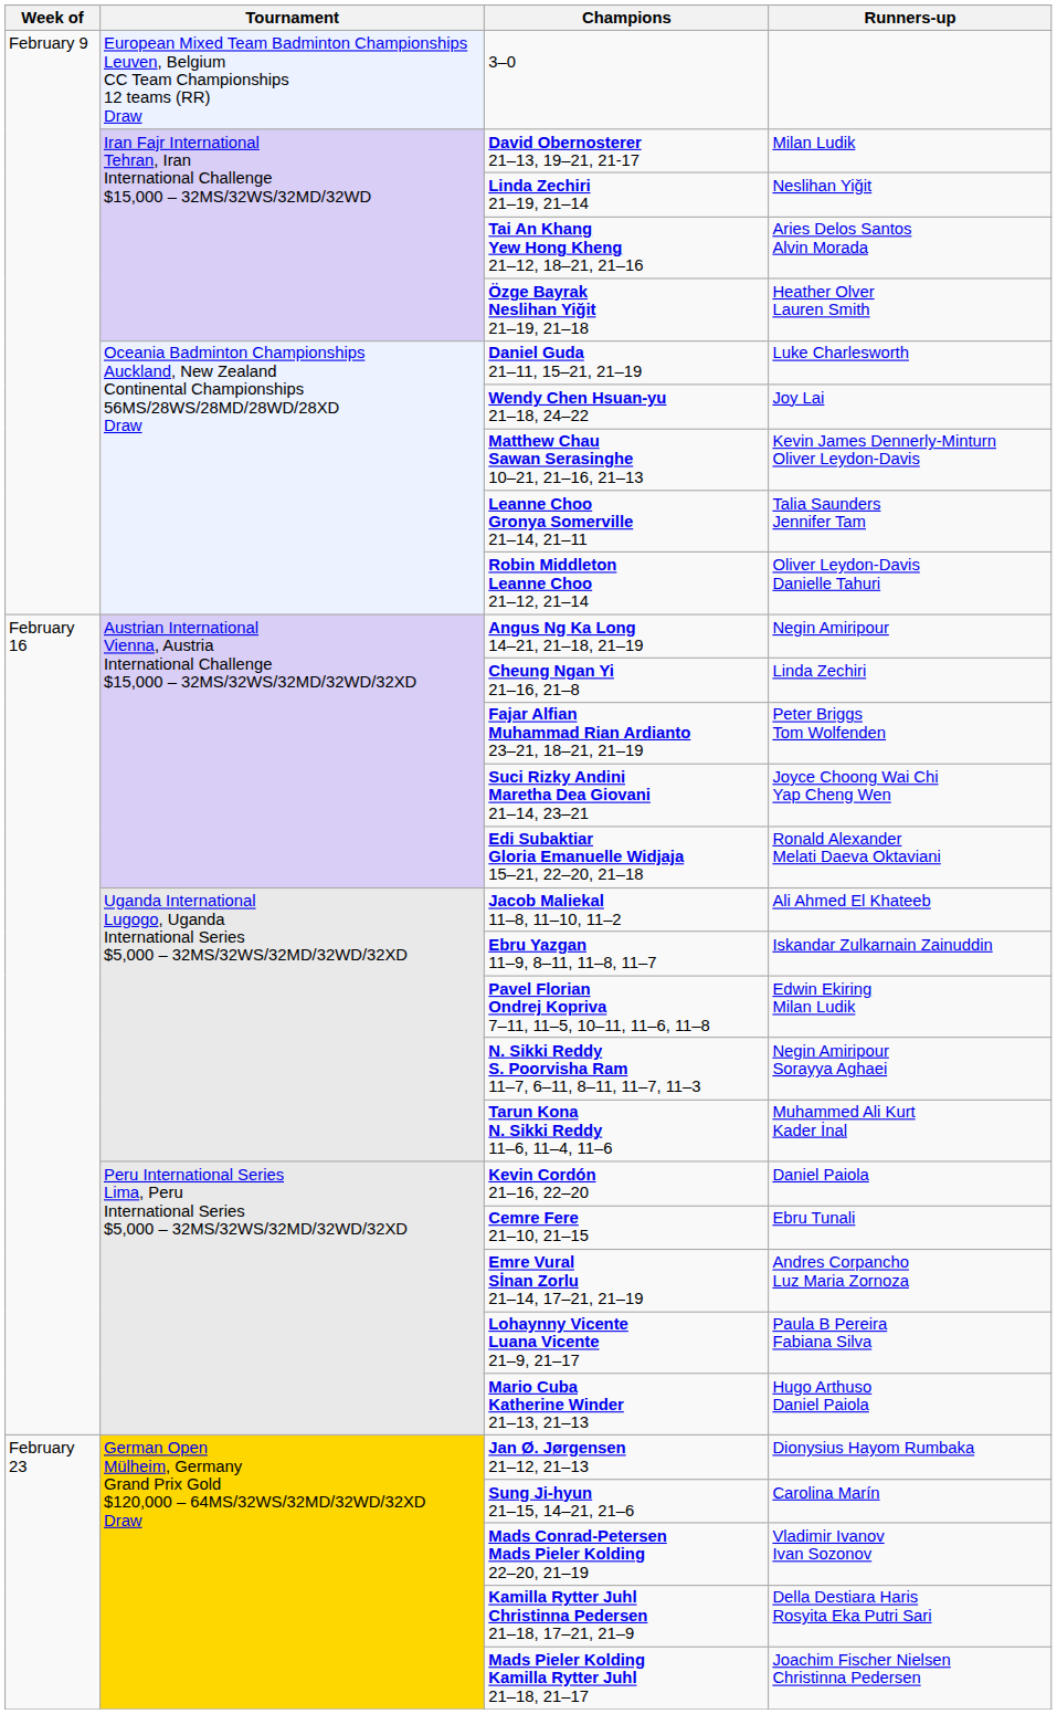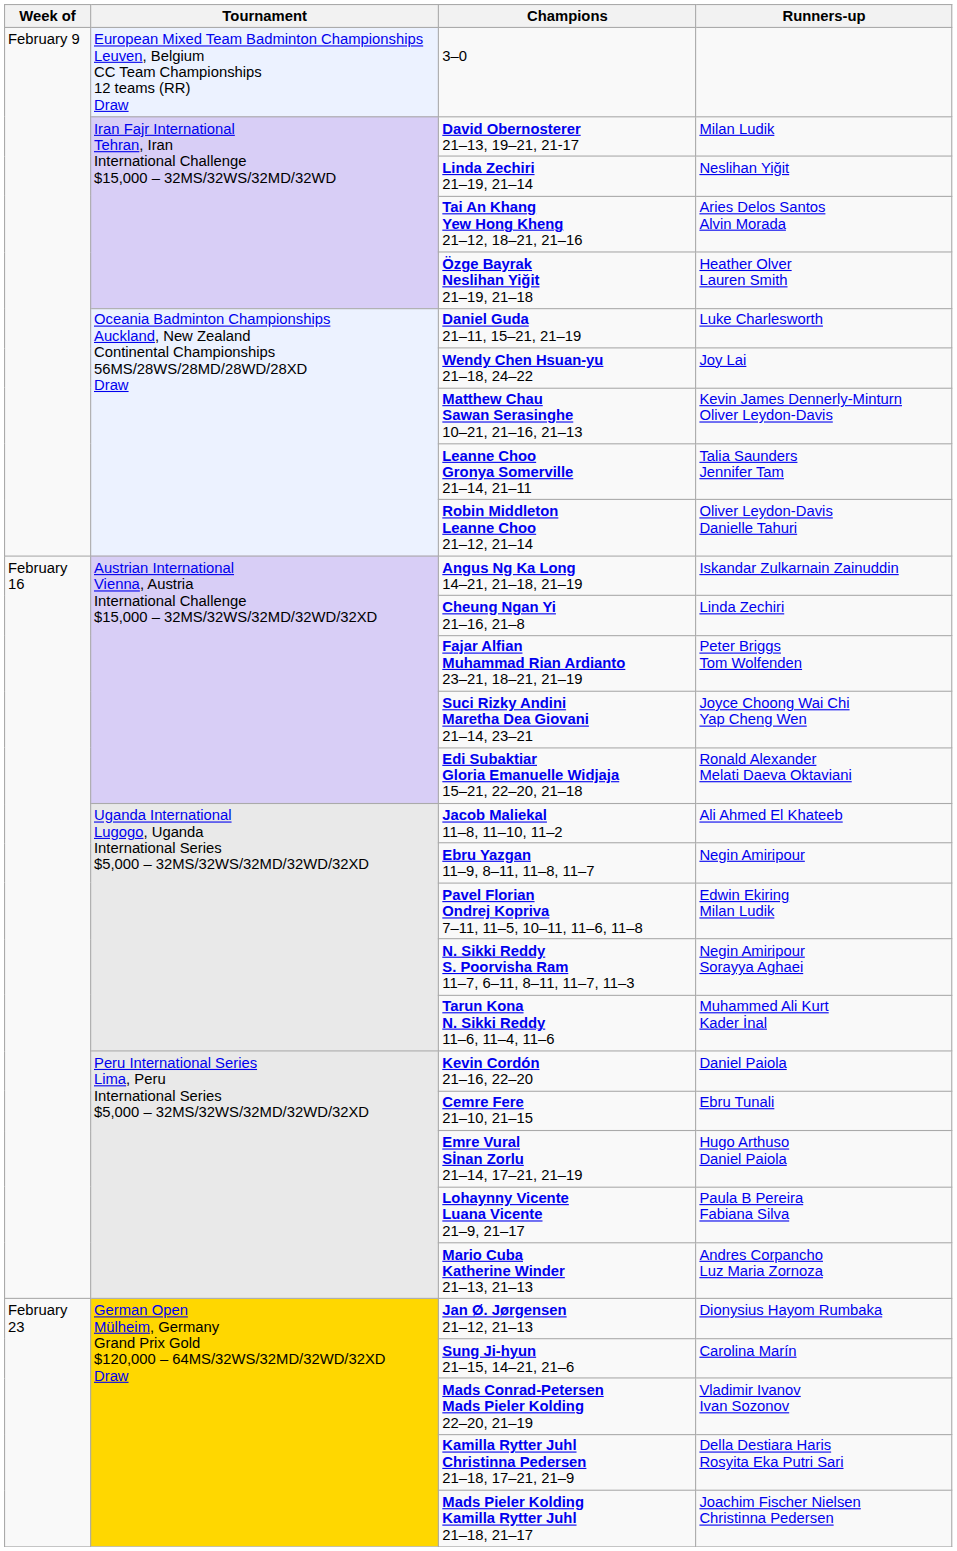 <table class=wikitable style=font-size:85%>
 <tr>
 <th width=75>Week of</th>
 <th width=330>Tournament</th>
 <th width=250>Champions</th>
 <th width=250>Runners-up</th>
 </tr>
 <tr valign=top>
 <td rowspan=10>February 9</td>
 <td style="background:#ECF2FF;"><a href='#'>European Mixed Team Badminton Championships</a><br><a href='#'>Leuven</a>, Belgium<br>CC Team Championships<br>12 teams (RR)<br><a href='#'>Draw</a></td>
 <td><br>3–0</td>
 <td></td>
 </tr>
 <tr valign=top>
 <td style="background:#d8cef6;" rowspan="4"><a href='#'>Iran Fajr International</a><br><a href='#'>Tehran</a>, Iran<br>International Challenge<br>$15,000 – 32MS/32WS/32MD/32WD</td>
 <td> <strong><a href='#'>David Obernosterer</a></strong><br>21–13, 19–21, 21-17</td>
 <td> <a href='#'>Milan Ludik</a></td>
 </tr>
 <tr valign=top>
 <td> <strong><a href='#'>Linda Zechiri</a></strong><br>21–19, 21–14</td>
 <td> <a href='#'>Neslihan Yiğit</a></td>
 </tr>
 <tr valign=top>
 <td> <strong><a href='#'>Tai An Khang</a><br> <a href='#'>Yew Hong Kheng</a></strong><br>21–12, 18–21, 21–16</td>
 <td> <a href='#'>Aries Delos Santos</a><br> <a href='#'>Alvin Morada</a></td>
 </tr>
 <tr valign=top>
 <td> <strong><a href='#'>Özge Bayrak</a><br> <a href='#'>Neslihan Yiğit</a></strong><br>21–19, 21–18</td>
 <td> <a href='#'>Heather Olver</a><br> <a href='#'>Lauren Smith</a></td>
 </tr>
 <tr valign=top>
 <td style="background:#ECF2FF;" rowspan="5"><a href='#'>Oceania Badminton Championships</a><br><a href='#'>Auckland</a>, New Zealand<br>Continental Championships<br>56MS/28WS/28MD/28WD/28XD<br><a href='#'>Draw</a></td>
 <td> <strong><a href='#'>Daniel Guda</a></strong><br>21–11, 15–21, 21–19</td>
 <td> <a href='#'>Luke Charlesworth</a></td>
 </tr>
 <tr valign=top>
 <td> <strong><a href='#'>Wendy Chen Hsuan-yu</a></strong><br>21–18, 24–22</td>
 <td> <a href='#'>Joy Lai</a></td>
 </tr>
 <tr valign=top>
 <td> <strong><a href='#'>Matthew Chau</a><br> <a href='#'>Sawan Serasinghe</a></strong><br>10–21, 21–16, 21–13</td>
 <td> <a href='#'>Kevin James Dennerly-Minturn</a><br> <a href='#'>Oliver Leydon-Davis</a></td>
 </tr>
 <tr valign=top>
 <td> <strong><a href='#'>Leanne Choo</a><br> <a href='#'>Gronya Somerville</a></strong><br>21–14, 21–11</td>
 <td> <a href='#'>Talia Saunders</a><br> <a href='#'>Jennifer Tam</a></td>
 </tr>
 <tr valign=top>
 <td> <strong><a href='#'>Robin Middleton</a><br> <a href='#'>Leanne Choo</a></strong><br>21–12, 21–14</td>
 <td> <a href='#'>Oliver Leydon-Davis</a><br> <a href='#'>Danielle Tahuri</a></td>
 </tr>
 <tr valign=top>
 <td rowspan=15>February 16</td>
 <td style="background:#d8cef6;" rowspan="5"><a href='#'>Austrian International</a><br><a href='#'>Vienna</a>, Austria<br>International Challenge<br>$15,000 – 32MS/32WS/32MD/32WD/32XD<br></td>
 <td> <strong><a href='#'>Angus Ng Ka Long</a></strong><br>14–21, 21–18, 21–19</td>
-<td> <a href='#'>Negin Amiripour</a></td>
+<td> <a href='#'>Iskandar Zulkarnain Zainuddin</a></td>
 </tr>
 <tr valign=top>
 <td> <strong><a href='#'>Cheung Ngan Yi</a></strong><br>21–16, 21–8</td>
 <td> <a href='#'>Linda Zechiri</a></td>
 </tr>
 <tr valign=top>
 <td> <strong><a href='#'>Fajar Alfian</a><br> <a href='#'>Muhammad Rian Ardianto</a></strong><br>23–21, 18–21, 21–19</td>
 <td> <a href='#'>Peter Briggs</a><br> <a href='#'>Tom Wolfenden</a></td>
 </tr>
 <tr valign=top>
 <td> <strong><a href='#'>Suci Rizky Andini</a><br> <a href='#'>Maretha Dea Giovani</a></strong><br>21–14, 23–21</td>
 <td> <a href='#'>Joyce Choong Wai Chi</a><br> <a href='#'>Yap Cheng Wen</a></td>
 </tr>
 <tr valign=top>
 <td> <strong><a href='#'>Edi Subaktiar</a><br> <a href='#'>Gloria Emanuelle Widjaja</a></strong><br>15–21, 22–20, 21–18</td>
 <td> <a href='#'>Ronald Alexander</a><br> <a href='#'>Melati Daeva Oktaviani</a></td>
 </tr>
 <tr valign=top>
 <td style="background:#e9e9e9;" rowspan="5"><a href='#'>Uganda International</a><br><a href='#'>Lugogo</a>, Uganda<br>International Series<br>$5,000 – 32MS/32WS/32MD/32WD/32XD</td>
 <td> <strong><a href='#'>Jacob Maliekal</a></strong><br>11–8, 11–10, 11–2</td>
 <td> <a href='#'>Ali Ahmed El Khateeb</a></td>
 </tr>
 <tr valign=top>
 <td> <strong><a href='#'>Ebru Yazgan</a></strong><br>11–9, 8–11, 11–8, 11–7</td>
-<td> <a href='#'>Iskandar Zulkarnain Zainuddin</a></td>
+<td> <a href='#'>Negin Amiripour</a></td>
 </tr>
 <tr valign=top>
 <td> <strong><a href='#'>Pavel Florian</a><br> <a href='#'>Ondrej Kopriva</a></strong><br>7–11, 11–5, 10–11, 11–6, 11–8</td>
 <td> <a href='#'>Edwin Ekiring</a><br> <a href='#'>Milan Ludik</a></td>
 </tr>
 <tr valign=top>
 <td> <strong><a href='#'>N. Sikki Reddy</a><br> <a href='#'>S. Poorvisha Ram</a></strong><br>11–7, 6–11, 8–11, 11–7, 11–3</td>
 <td> <a href='#'>Negin Amiripour</a><br> <a href='#'>Sorayya Aghaei</a></td>
 </tr>
 <tr valign=top>
 <td> <strong><a href='#'>Tarun Kona</a><br> <a href='#'>N. Sikki Reddy</a></strong><br>11–6, 11–4, 11–6</td>
 <td> <a href='#'>Muhammed Ali Kurt</a><br> <a href='#'>Kader İnal</a></td>
 </tr>
 <tr valign=top>
 <td style="background:#e9e9e9;" rowspan="5"><a href='#'>Peru International Series</a><br><a href='#'>Lima</a>, Peru<br>International Series<br>$5,000 – 32MS/32WS/32MD/32WD/32XD</td>
 <td> <strong><a href='#'>Kevin Cordón</a></strong><br>21–16, 22–20</td>
 <td> <a href='#'>Daniel Paiola</a></td>
 </tr>
 <tr valign=top>
 <td> <strong><a href='#'>Cemre Fere</a></strong><br>21–10, 21–15</td>
 <td> <a href='#'>Ebru Tunali</a></td>
 </tr>
 <tr valign=top>
 <td> <strong><a href='#'>Emre Vural</a><br> <a href='#'>Sİnan Zorlu</a></strong><br>21–14, 17–21, 21–19</td>
-<td> <a href='#'>Andres Corpancho</a><br> <a href='#'>Luz Maria Zornoza</a></td>
+<td> <a href='#'>Hugo Arthuso</a><br> <a href='#'>Daniel Paiola</a></td>
 </tr>
 <tr valign=top>
 <td> <strong><a href='#'>Lohaynny Vicente</a><br> <a href='#'>Luana Vicente</a></strong><br>21–9, 21–17</td>
 <td> <a href='#'>Paula B Pereira</a><br> <a href='#'>Fabiana Silva</a></td>
 </tr>
 <tr valign=top>
 <td> <strong><a href='#'>Mario Cuba</a><br> <a href='#'>Katherine Winder</a></strong><br>21–13, 21–13</td>
-<td> <a href='#'>Hugo Arthuso</a><br> <a href='#'>Daniel Paiola</a></td>
+<td> <a href='#'>Andres Corpancho</a><br> <a href='#'>Luz Maria Zornoza</a></td>
 </tr>
 <tr valign=top>
 <td rowspan=5>February 23</td>
 <td style="background:#FFD700;" rowspan="5"><a href='#'>German Open</a><br><a href='#'>Mülheim</a>, Germany<br>Grand Prix Gold<br>$120,000 – 64MS/32WS/32MD/32WD/32XD<br><a href='#'>Draw</a></td>
 <td> <strong><a href='#'>Jan Ø. Jørgensen</a></strong><br>21–12, 21–13</td>
 <td> <a href='#'>Dionysius Hayom Rumbaka</a></td>
 </tr>
 <tr valign=top>
 <td> <strong><a href='#'>Sung Ji-hyun</a></strong><br>21–15, 14–21, 21–6</td>
 <td> <a href='#'>Carolina Marín</a></td>
 </tr>
 <tr valign=top>
 <td> <strong><a href='#'>Mads Conrad-Petersen</a><br> <a href='#'>Mads Pieler Kolding</a></strong><br>22–20, 21–19</td>
 <td> <a href='#'>Vladimir Ivanov</a><br> <a href='#'>Ivan Sozonov</a></td>
 </tr>
 <tr valign=top>
 <td> <strong><a href='#'>Kamilla Rytter Juhl</a><br> <a href='#'>Christinna Pedersen</a></strong><br>21–18, 17–21, 21–9</td>
 <td> <a href='#'>Della Destiara Haris</a><br> <a href='#'>Rosyita Eka Putri Sari</a></td>
 </tr>
 <tr valign=top>
 <td> <strong><a href='#'>Mads Pieler Kolding</a><br> <a href='#'>Kamilla Rytter Juhl</a></strong><br>21–18, 21–17</td>
 <td> <a href='#'>Joachim Fischer Nielsen</a><br> <a href='#'>Christinna Pedersen</a></td>
 </tr>
 </table>
